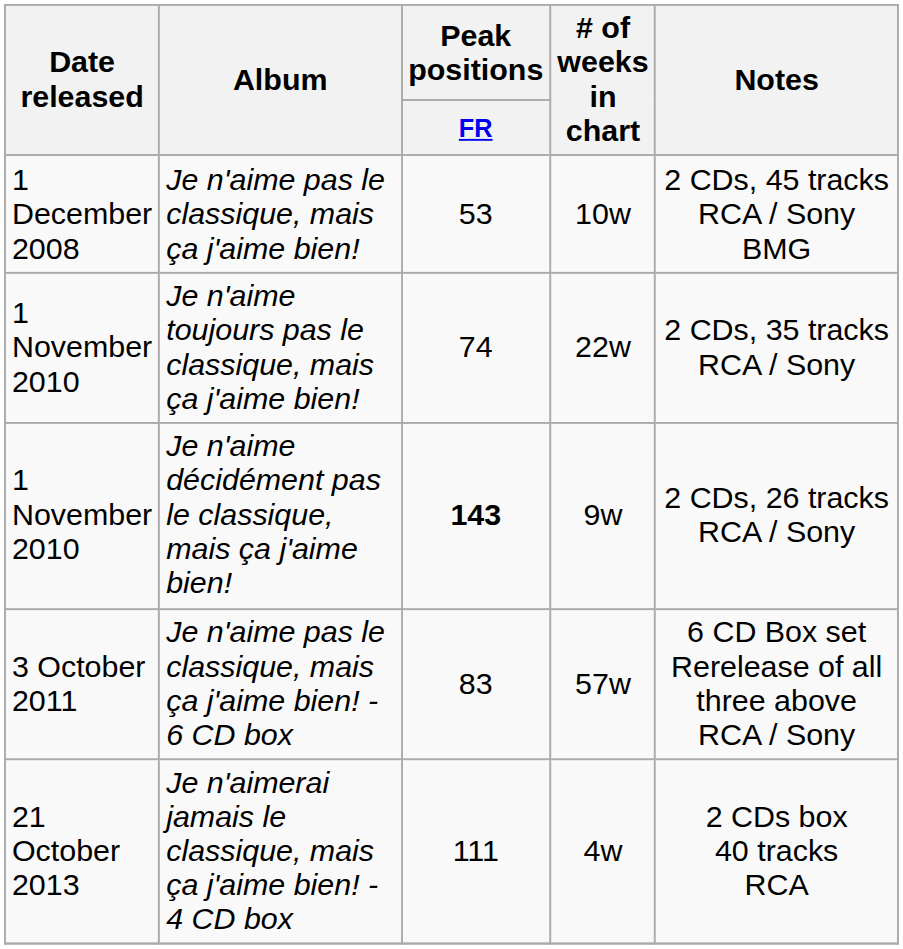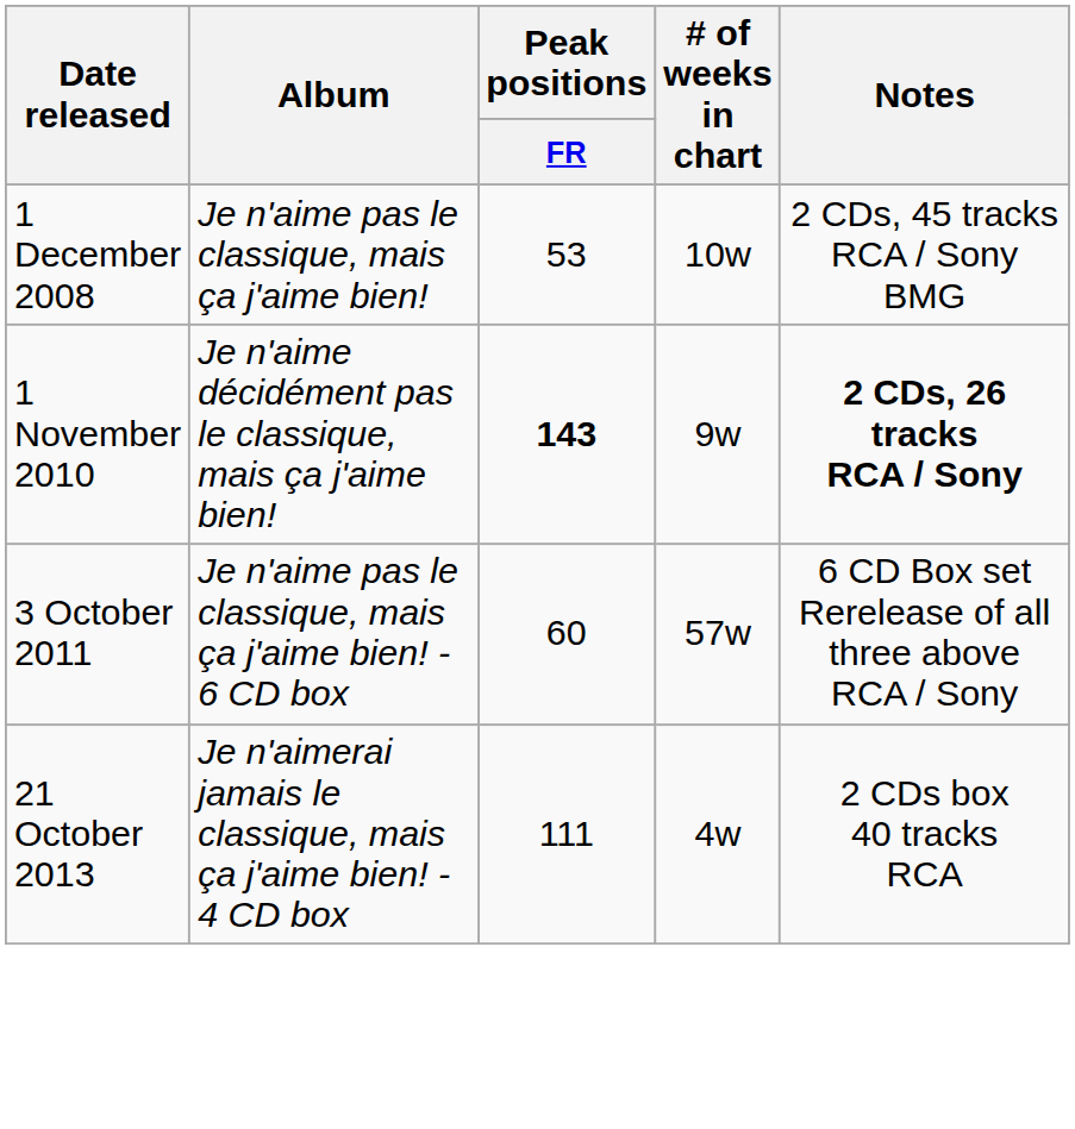 <table class="wikitable">
 <tr>
 <th align="center" rowspan="2" width="40">Date <br>released</th>
 <th align="center" rowspan="2" width="120">Album</th>
 <th align="center" colspan="1" width="20">Peak positions</th>
 <th align="center" rowspan="2" width="20"># of <br>weeks <br>in chart</th>
 <th align="center" rowspan="2" width="120">Notes</th>
 </tr>
 <tr>
 <th width="20"><small><a href='#'>FR</a></small><br></th>
 </tr>
 <tr>
 <td>1 December 2008</td>
 <td><em>Je n'aime pas le classique, mais ça j'aime bien!</em> </td>
 <td style="text-align:center;">53</td>
 <td style="text-align:center;">10w</td>
 <td style="text-align:center;">2 CDs, 45 tracks <br>RCA / Sony BMG</td>
 </tr>
 <tr>
 <td>1 November 2010</td>
-<td><em>Je n'aime toujours pas le classique, mais ça j'aime bien!</em> </td>
-<td style="text-align:center;">74</td>
-<td style="text-align:center;">22w</td>
-<td style="text-align:center;">2 CDs, 35 tracks<br> RCA / Sony</td>
-</tr>
-<tr>
-<td>1 November 2010</td>
 <td><em>Je n'aime décidément pas le classique, mais ça j'aime bien!</em> </td>
 <td style="text-align:center;"><strong>143</strong></td>
 <td style="text-align:center;">9w</td>
-<td style="text-align:center;">2 CDs, 26 tracks <br> RCA / Sony</td>
+<td style="text-align:center;"><strong>2 CDs, 26 tracks <br> RCA / Sony</strong></td>
 </tr>
 <tr>
 <td>3 October 2011</td>
 <td><em>Je n'aime pas le classique, mais ça j'aime bien! - 6 CD box</em> </td>
-<td style="text-align:center;">83</td>
+<td style="text-align:center;">60</td>
 <td style="text-align:center;">57w</td>
 <td style="text-align:center;">6 CD Box set<br> Rerelease of all three above<br> RCA / Sony</td>
 </tr>
 <tr>
 <td>21 October 2013</td>
 <td><em>Je n'aimerai jamais le classique, mais ça j'aime bien! - 4 CD box</em> </td>
 <td style="text-align:center;">111</td>
 <td style="text-align:center;">4w</td>
 <td style="text-align:center;">2 CDs box<br> 40 tracks <br>RCA</td>
 </tr>
 <tr>
 </tr>
 </table>
